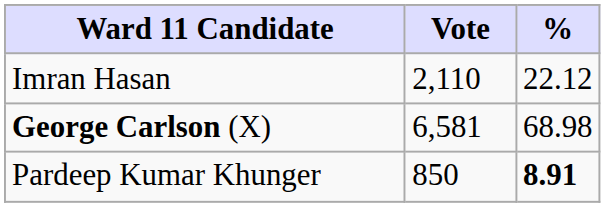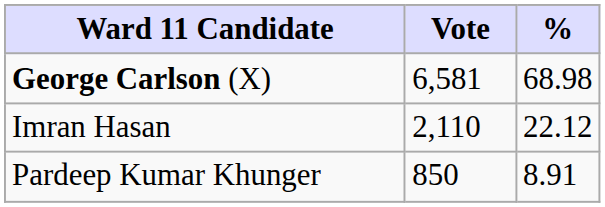 <table class="wikitable">
 <tr>
 <th style="background:#ddf; width:200px;">Ward 11 Candidate</th>
 <th style="background:#ddf; width:50px;">Vote</th>
 <th style="background:#ddf; width:30px;">%</th>
 </tr>
 <tr>
+<td><strong>George Carlson</strong> (X)</td>
+<td>6,581</td>
+<td>68.98</td>
+</tr>
+<tr>
 <td>Imran Hasan</td>
 <td>2,110</td>
 <td>22.12</td>
 </tr>
 <tr>
-<td><strong>George Carlson</strong> (X)</td>
-<td>6,581</td>
-<td>68.98</td>
-</tr>
-<tr>
 <td>Pardeep Kumar Khunger</td>
 <td>850</td>
-<td><strong>8.91</strong></td>
+<td>8.91</td>
 </tr>
 </table>
